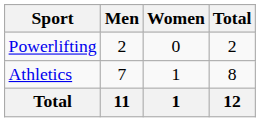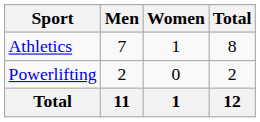 <table class="wikitable sortable" style="text-align:center;">
 <tr>
 <th>Sport</th>
 <th>Men</th>
 <th>Women</th>
 <th>Total</th>
 </tr>
 <tr>
+<td align=left> <a href='#'>Athletics</a></td>
+<td>7</td>
+<td>1</td>
+<td>8</td>
+</tr>
+<tr>
 <td align=left> <a href='#'>Powerlifting</a></td>
 <td>2</td>
 <td>0</td>
 <td>2</td>
-</tr>
-<tr>
-<td align=left> <a href='#'>Athletics</a></td>
-<td>7</td>
-<td>1</td>
-<td>8</td>
 </tr>
 <tr>
 <th>Total</th>
 <th>11</th>
 <th>1</th>
 <th>12</th>
 </tr>
 </table>
